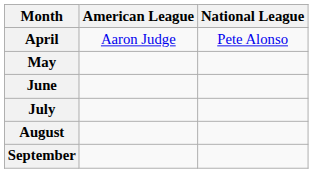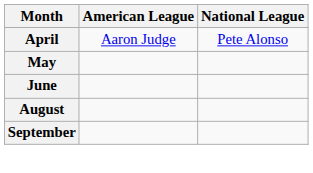 <table class="wikitable" style="text-align:center;">
 <tr>
 <th>Month</th>
 <th>American League</th>
 <th>National League</th>
 </tr>
 <tr>
 <th>April</th>
 <td><a href='#'>Aaron Judge</a></td>
 <td><a href='#'>Pete Alonso</a></td>
 </tr>
 <tr>
 <th>May</th>
 <td></td>
 <td></td>
 </tr>
 <tr>
 <th>June</th>
 <td></td>
 <td></td>
 </tr>
 <tr>
-<th>July</th>
-<td></td>
-<td></td>
-</tr>
-<tr>
 <th>August</th>
 <td></td>
 <td></td>
 </tr>
 <tr>
 <th>September</th>
 <td></td>
 <td></td>
 </tr>
 </table>
